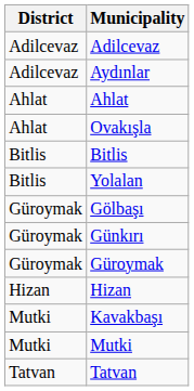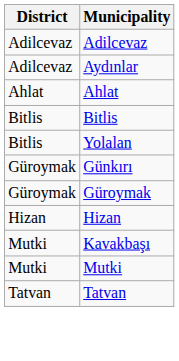 <table class="sortable wikitable">
 <tr>
 <th>District</th>
 <th>Municipality</th>
 </tr>
 <tr>
 <td>Adilcevaz</td>
 <td><a href='#'>Adilcevaz</a></td>
 </tr>
 <tr>
 <td>Adilcevaz</td>
 <td><a href='#'>Aydınlar</a></td>
 </tr>
 <tr>
 <td>Ahlat</td>
 <td><a href='#'>Ahlat</a></td>
 </tr>
 <tr>
-<td>Ahlat</td>
-<td><a href='#'>Ovakışla</a></td>
-</tr>
-<tr>
 <td>Bitlis</td>
 <td><a href='#'>Bitlis</a></td>
 </tr>
 <tr>
 <td>Bitlis</td>
 <td><a href='#'>Yolalan</a></td>
-</tr>
-<tr>
-<td>Güroymak</td>
-<td><a href='#'>Gölbaşı</a></td>
 </tr>
 <tr>
 <td>Güroymak</td>
 <td><a href='#'>Günkırı</a></td>
 </tr>
 <tr>
 <td>Güroymak</td>
 <td><a href='#'>Güroymak</a></td>
 </tr>
 <tr>
 <td>Hizan</td>
 <td><a href='#'>Hizan</a></td>
 </tr>
 <tr>
 <td>Mutki</td>
 <td><a href='#'>Kavakbaşı</a></td>
 </tr>
 <tr>
 <td>Mutki</td>
 <td><a href='#'>Mutki</a></td>
 </tr>
 <tr>
 <td>Tatvan</td>
 <td><a href='#'>Tatvan</a></td>
 </tr>
 </table>
